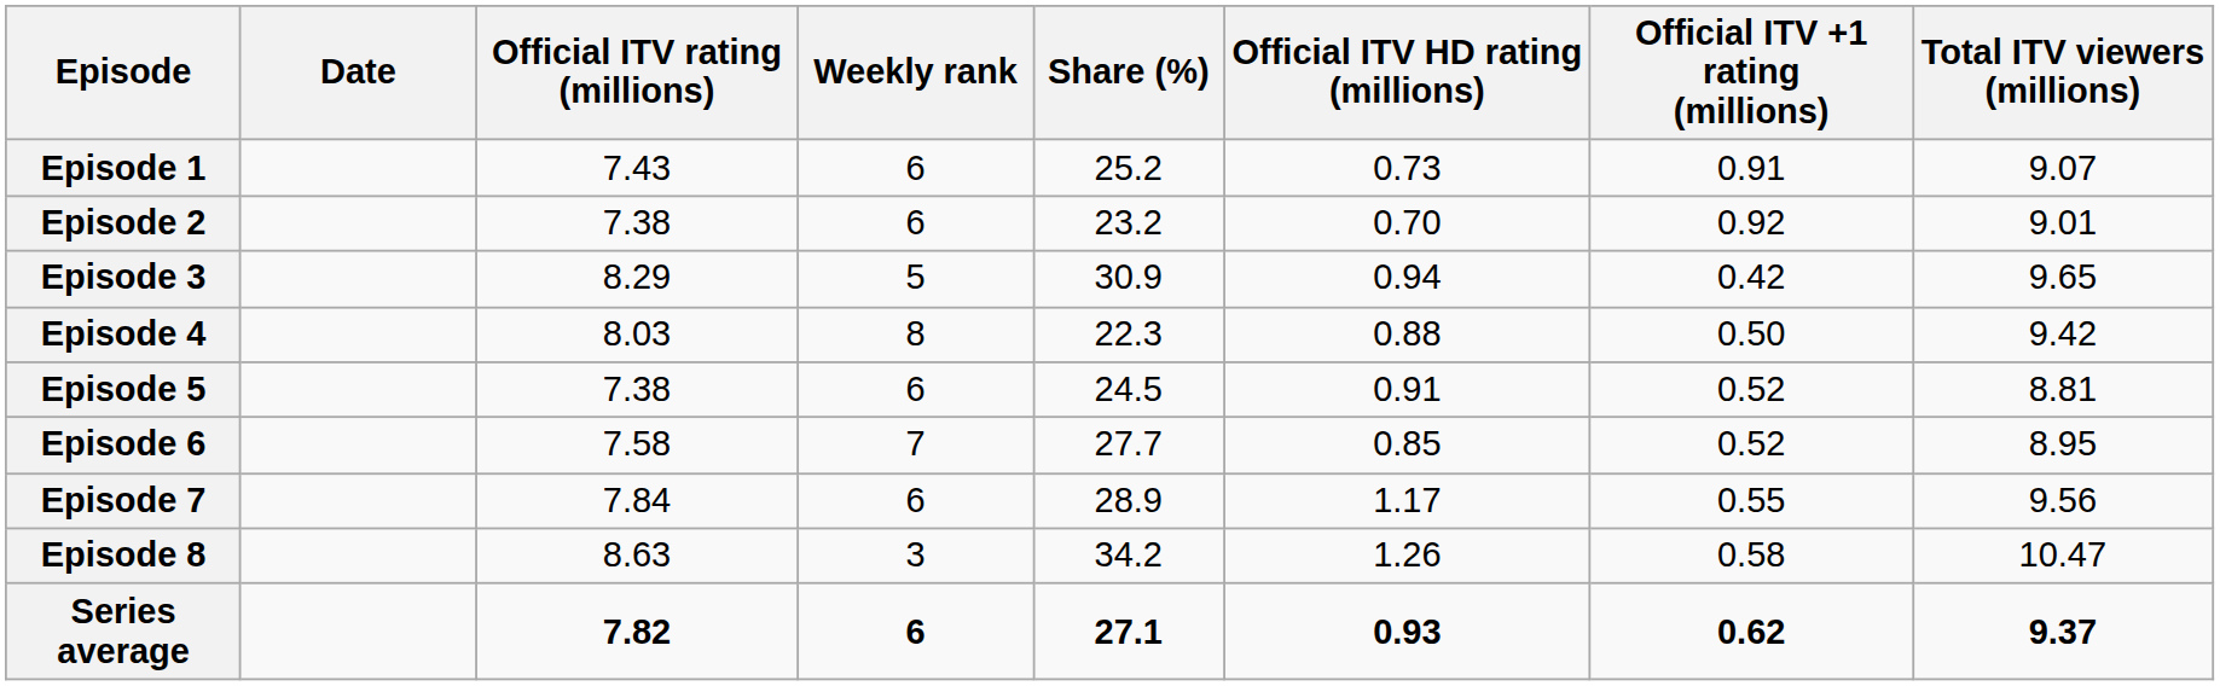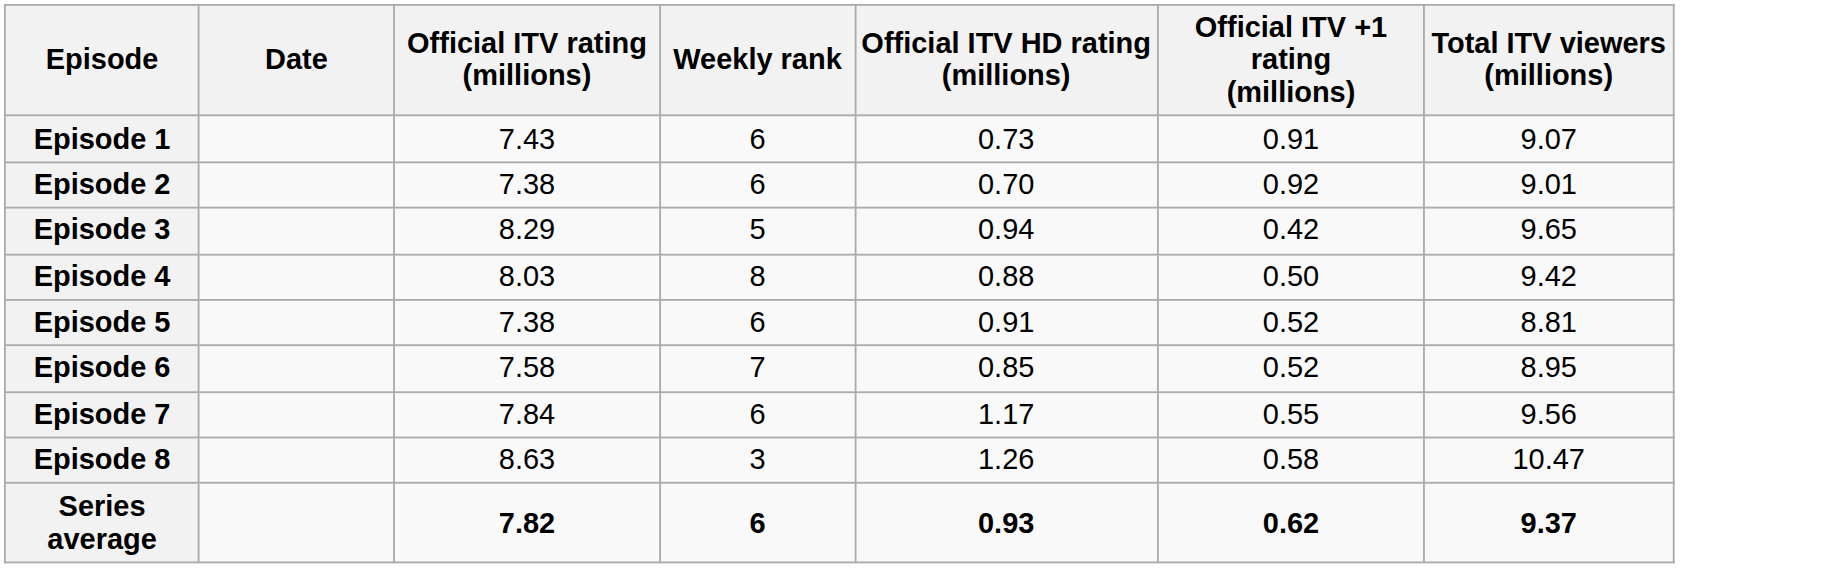 <table class="wikitable sortable" style="text-align:center">
 <tr>
 <th scope="col" style="width:100px;">Episode</th>
 <th scope="col" style="width:100px;">Date</th>
 <th scope="col" style="width:140px;">Official ITV rating<br>(millions)</th>
 <th scope="col" style="width:100px;">Weekly rank </th>
-<th scope="col" style="width:80px;">Share (%)</th>
 <th scope="col" style="width:160px;">Official ITV HD rating<br>(millions)</th>
 <th scope="col" style="width:140px;">Official ITV +1 rating<br>(millions)</th>
 <th scope="col" style="width:130px;">Total ITV viewers (millions)</th>
 </tr>
 <tr>
 <th scope="row">Episode 1</th>
 <td></td>
 <td>7.43</td>
 <td>6</td>
-<td>25.2</td>
 <td>0.73</td>
 <td>0.91</td>
 <td>9.07</td>
 </tr>
 <tr>
 <th scope="row">Episode 2</th>
 <td></td>
 <td>7.38</td>
 <td>6</td>
-<td>23.2</td>
 <td>0.70</td>
 <td>0.92</td>
 <td>9.01</td>
 </tr>
 <tr>
 <th scope="row">Episode 3</th>
 <td></td>
 <td>8.29</td>
 <td>5</td>
-<td>30.9</td>
 <td>0.94</td>
 <td>0.42</td>
 <td>9.65</td>
 </tr>
 <tr>
 <th scope="row">Episode 4</th>
 <td></td>
 <td>8.03</td>
 <td>8</td>
-<td>22.3</td>
 <td>0.88</td>
 <td>0.50</td>
 <td>9.42</td>
 </tr>
 <tr>
 <th scope="row">Episode 5</th>
 <td></td>
 <td>7.38</td>
 <td>6</td>
-<td>24.5</td>
 <td>0.91</td>
 <td>0.52</td>
 <td>8.81</td>
 </tr>
 <tr>
 <th scope="row">Episode 6</th>
 <td></td>
 <td>7.58</td>
 <td>7</td>
-<td>27.7</td>
 <td>0.85</td>
 <td>0.52</td>
 <td>8.95</td>
 </tr>
 <tr>
 <th scope="row">Episode 7</th>
 <td></td>
 <td>7.84</td>
 <td>6</td>
-<td>28.9</td>
 <td>1.17</td>
 <td>0.55</td>
 <td>9.56</td>
 </tr>
 <tr>
 <th scope="row">Episode 8</th>
 <td></td>
 <td>8.63</td>
 <td>3</td>
-<td>34.2</td>
 <td>1.26</td>
 <td>0.58</td>
 <td>10.47</td>
 </tr>
 <tr>
 <th scope="row">Series average</th>
 <td><strong></strong></td>
 <td><strong>7.82</strong></td>
 <td><strong>6</strong></td>
-<td><strong>27.1</strong></td>
 <td><strong>0.93</strong></td>
 <td><strong>0.62</strong></td>
 <td><strong>9.37</strong></td>
 </tr>
 </table>
